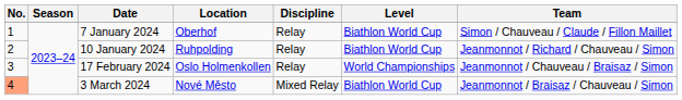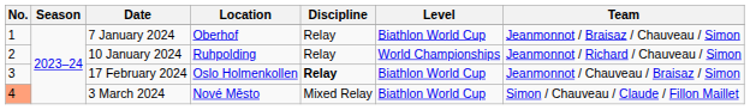 <table class="wikitable">
 <tr>
 <th>No.</th>
 <th>Season</th>
 <th>Date</th>
 <th>Location</th>
 <th>Discipline</th>
 <th>Level</th>
 <th>Team</th>
 </tr>
 <tr>
 </tr>
 <tr>
 <td>1</td>
 <td rowspan=4><a href='#'>2023–24</a></td>
 <td>7 January 2024</td>
 <td> <a href='#'>Oberhof</a></td>
 <td>Relay</td>
 <td><a href='#'>Biathlon World Cup</a></td>
-<td><a href='#'>Simon</a> / Chauveau / <a href='#'>Claude</a> / <a href='#'>Fillon Maillet</a></td>
+<td><a href='#'>Jeanmonnot</a> / <a href='#'>Braisaz</a> / Chauveau / <a href='#'>Simon</a></td>
 </tr>
 <tr>
 <td>2</td>
 <td>10 January 2024</td>
 <td> <a href='#'>Ruhpolding</a></td>
 <td>Relay</td>
-<td><a href='#'>Biathlon World Cup</a></td>
+<td><a href='#'>World Championships</a></td>
 <td><a href='#'>Jeanmonnot</a> / <a href='#'>Richard</a> / Chauveau / <a href='#'>Simon</a></td>
 </tr>
 <tr>
 <td>3</td>
 <td>17 February 2024</td>
 <td> <a href='#'>Oslo Holmenkollen</a></td>
-<td>Relay</td>
-<td><a href='#'>World Championships</a></td>
+<td><strong>Relay</strong></td>
+<td><a href='#'>Biathlon World Cup</a></td>
 <td><a href='#'>Jeanmonnot</a> / Chauveau / <a href='#'>Braisaz</a> / <a href='#'>Simon</a></td>
 </tr>
 <tr>
 <td style="background: lightsalmon;">4</td>
 <td>3 March 2024</td>
 <td> <a href='#'>Nové Město</a></td>
 <td>Mixed Relay</td>
 <td><a href='#'>Biathlon World Cup</a></td>
-<td><a href='#'>Jeanmonnot</a> / <a href='#'>Braisaz</a> / Chauveau / <a href='#'>Simon</a></td>
+<td><a href='#'>Simon</a> / Chauveau / <a href='#'>Claude</a> / <a href='#'>Fillon Maillet</a></td>
 </tr>
 </table>
